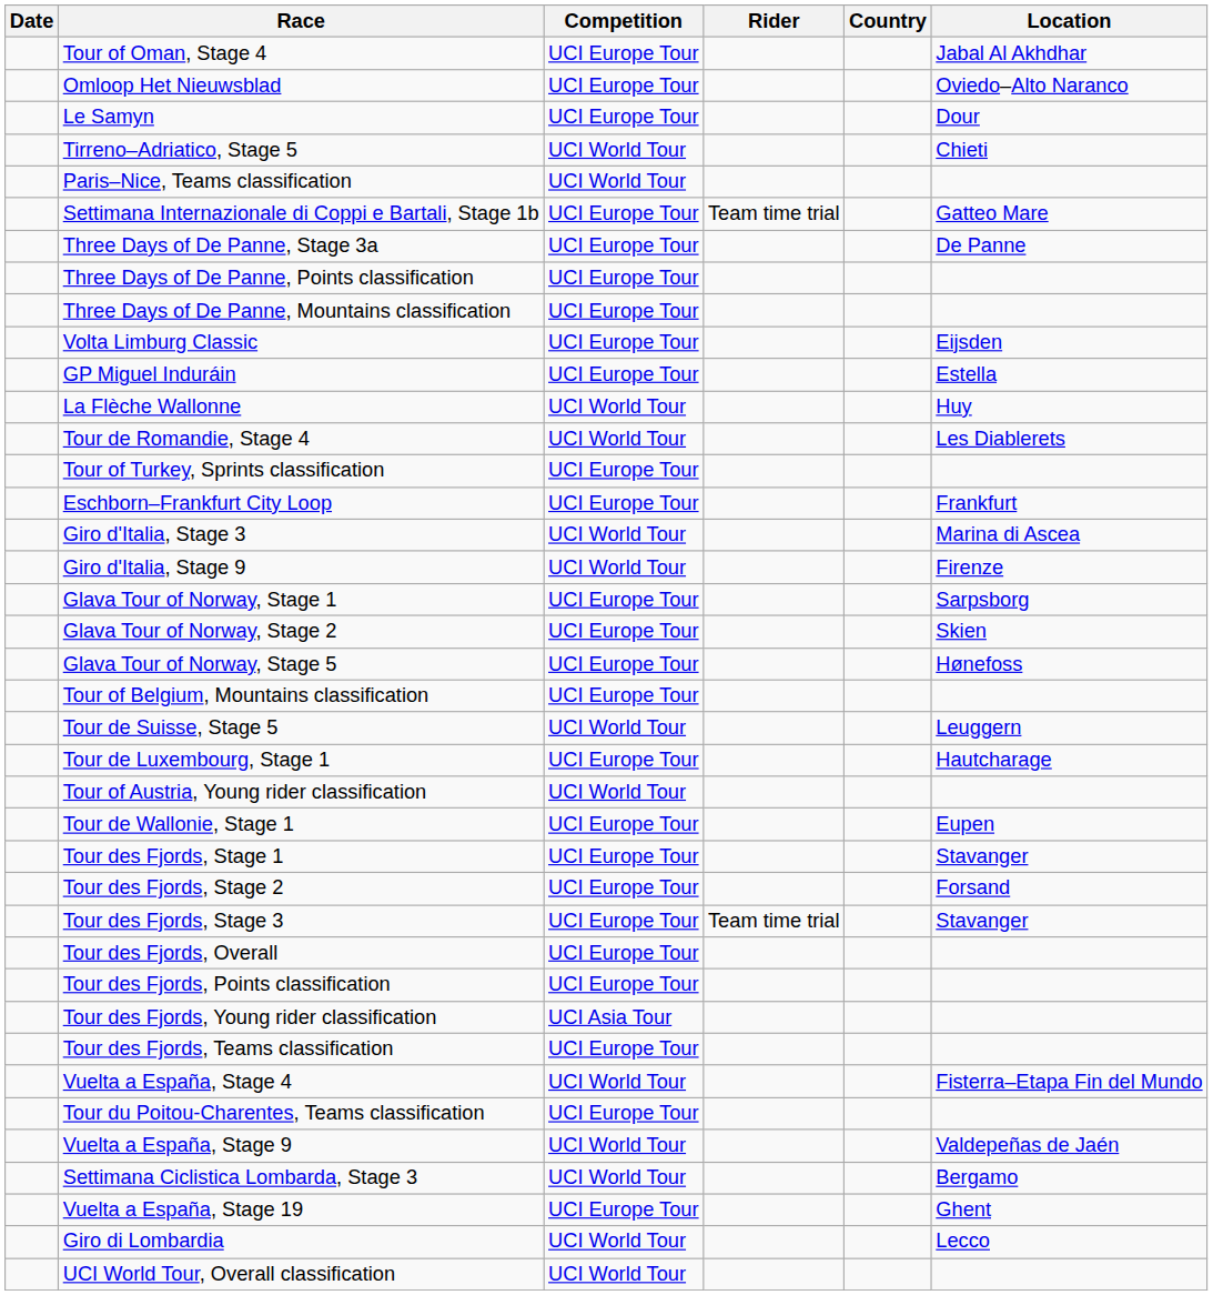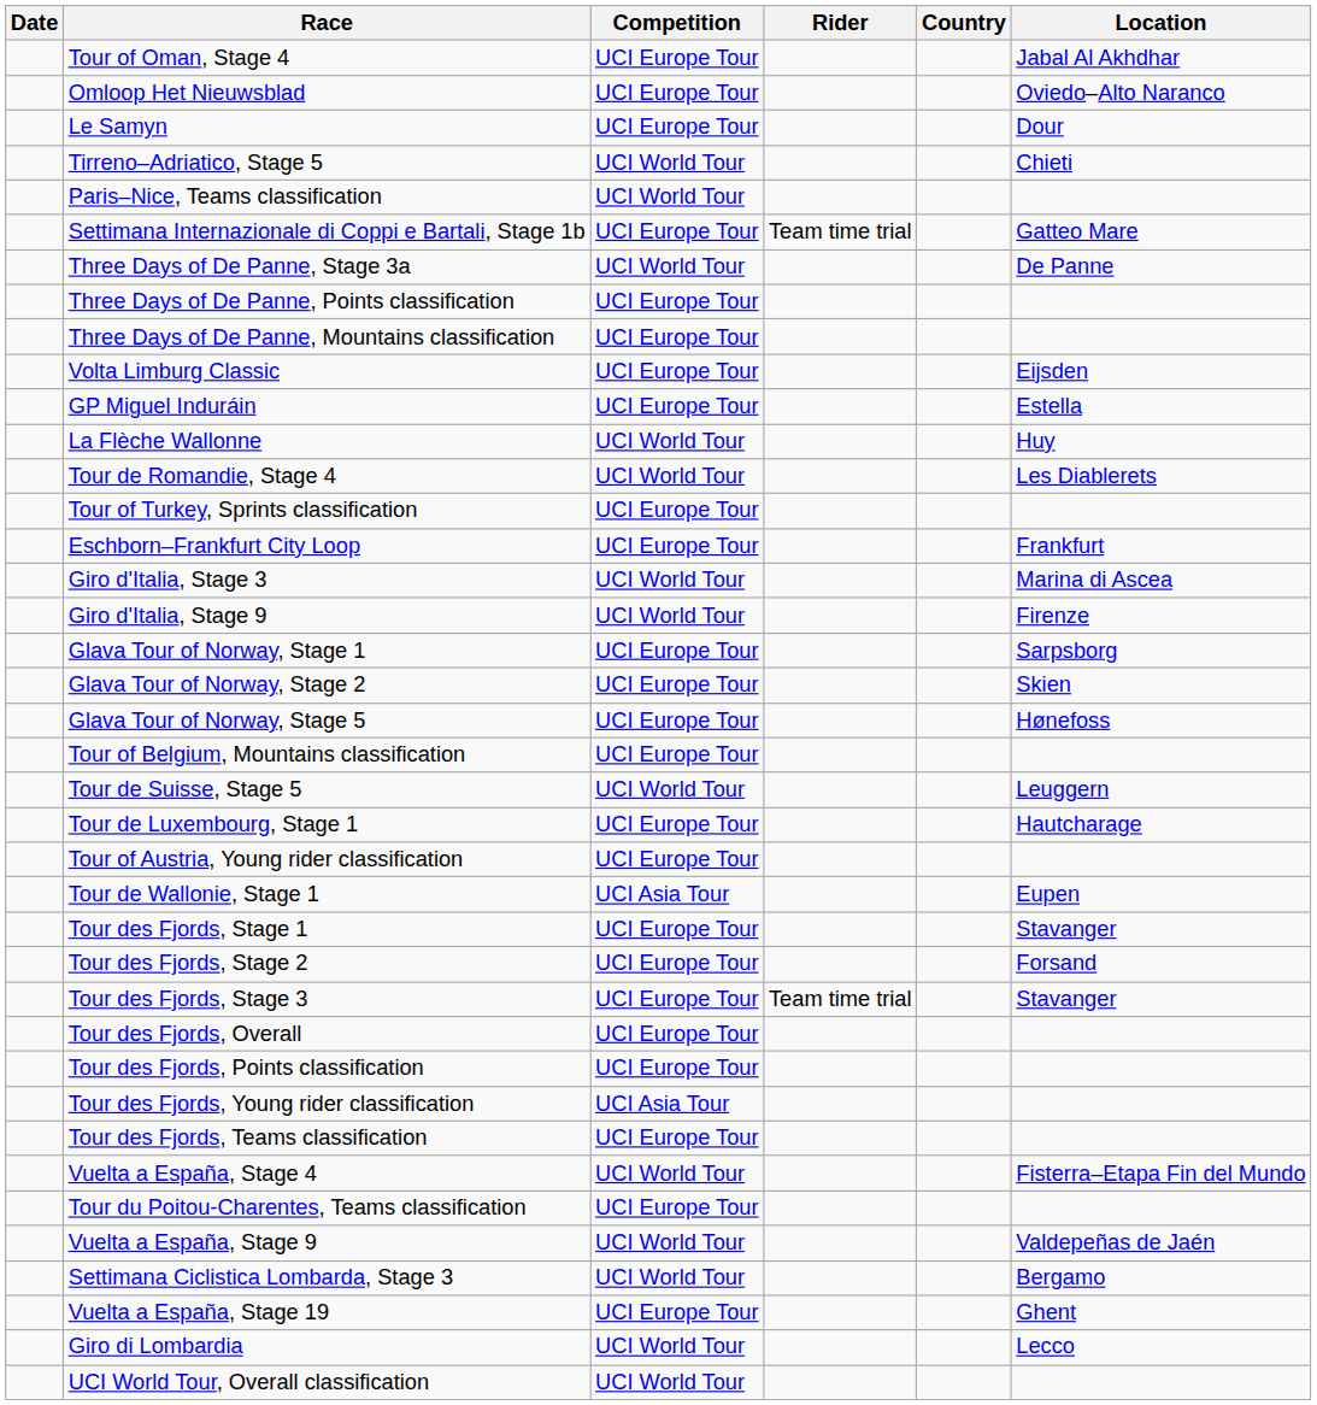 <table class="wikitable sortable">
 <tr>
 <th>Date</th>
 <th>Race</th>
 <th>Competition</th>
 <th>Rider</th>
 <th>Country</th>
 <th>Location</th>
 </tr>
 <tr>
 <td></td>
 <td><a href='#'>Tour of Oman</a>, Stage 4</td>
 <td><a href='#'>UCI Europe Tour</a></td>
 <td></td>
 <td></td>
 <td><a href='#'>Jabal Al Akhdhar</a></td>
 </tr>
 <tr>
 <td></td>
 <td><a href='#'>Omloop Het Nieuwsblad</a></td>
 <td><a href='#'>UCI Europe Tour</a></td>
 <td></td>
 <td></td>
 <td><a href='#'>Oviedo</a>–<a href='#'>Alto Naranco</a></td>
 </tr>
 <tr>
 <td></td>
 <td><a href='#'>Le Samyn</a></td>
 <td><a href='#'>UCI Europe Tour</a></td>
 <td></td>
 <td></td>
 <td><a href='#'>Dour</a></td>
 </tr>
 <tr>
 <td></td>
 <td><a href='#'>Tirreno–Adriatico</a>, Stage 5</td>
 <td><a href='#'>UCI World Tour</a></td>
 <td></td>
 <td></td>
 <td><a href='#'>Chieti</a></td>
 </tr>
 <tr>
 <td></td>
 <td><a href='#'>Paris–Nice</a>, Teams classification</td>
 <td><a href='#'>UCI World Tour</a></td>
 <td align="center"></td>
 <td></td>
 <td></td>
 </tr>
 <tr>
 <td></td>
 <td><a href='#'>Settimana Internazionale di Coppi e Bartali</a>, Stage 1b</td>
 <td><a href='#'>UCI Europe Tour</a></td>
 <td>Team time trial</td>
 <td></td>
 <td><a href='#'>Gatteo Mare</a></td>
 </tr>
 <tr>
 <td></td>
 <td><a href='#'>Three Days of De Panne</a>, Stage 3a</td>
-<td><a href='#'>UCI Europe Tour</a></td>
+<td><a href='#'>UCI World Tour</a></td>
 <td></td>
 <td></td>
 <td><a href='#'>De Panne</a></td>
 </tr>
 <tr>
 <td></td>
 <td><a href='#'>Three Days of De Panne</a>, Points classification</td>
 <td><a href='#'>UCI Europe Tour</a></td>
 <td></td>
 <td></td>
 <td></td>
 </tr>
 <tr>
 <td></td>
 <td><a href='#'>Three Days of De Panne</a>, Mountains classification</td>
 <td><a href='#'>UCI Europe Tour</a></td>
 <td></td>
 <td></td>
 <td></td>
 </tr>
 <tr>
 <td></td>
 <td><a href='#'>Volta Limburg Classic</a></td>
 <td><a href='#'>UCI Europe Tour</a></td>
 <td></td>
 <td></td>
 <td><a href='#'>Eijsden</a></td>
 </tr>
 <tr>
 <td></td>
 <td><a href='#'>GP Miguel Induráin</a></td>
 <td><a href='#'>UCI Europe Tour</a></td>
 <td></td>
 <td></td>
 <td><a href='#'>Estella</a></td>
 </tr>
 <tr>
 <td></td>
 <td><a href='#'>La Flèche Wallonne</a></td>
 <td><a href='#'>UCI World Tour</a></td>
 <td></td>
 <td></td>
 <td><a href='#'>Huy</a></td>
 </tr>
 <tr>
 <td></td>
 <td><a href='#'>Tour de Romandie</a>, Stage 4</td>
 <td><a href='#'>UCI World Tour</a></td>
 <td></td>
 <td></td>
 <td><a href='#'>Les Diablerets</a></td>
 </tr>
 <tr>
 <td></td>
 <td><a href='#'>Tour of Turkey</a>, Sprints classification</td>
 <td><a href='#'>UCI Europe Tour</a></td>
 <td></td>
 <td></td>
 <td></td>
 </tr>
 <tr>
 <td></td>
 <td><a href='#'>Eschborn–Frankfurt City Loop</a></td>
 <td><a href='#'>UCI Europe Tour</a></td>
 <td></td>
 <td></td>
 <td><a href='#'>Frankfurt</a></td>
 </tr>
 <tr>
 <td></td>
 <td><a href='#'>Giro d'Italia</a>, Stage 3</td>
 <td><a href='#'>UCI World Tour</a></td>
 <td></td>
 <td></td>
 <td><a href='#'>Marina di Ascea</a></td>
 </tr>
 <tr>
 <td></td>
 <td><a href='#'>Giro d'Italia</a>, Stage 9</td>
 <td><a href='#'>UCI World Tour</a></td>
 <td></td>
 <td></td>
 <td><a href='#'>Firenze</a></td>
 </tr>
 <tr>
 <td></td>
 <td><a href='#'>Glava Tour of Norway</a>, Stage 1</td>
 <td><a href='#'>UCI Europe Tour</a></td>
 <td></td>
 <td></td>
 <td><a href='#'>Sarpsborg</a></td>
 </tr>
 <tr>
 <td></td>
 <td><a href='#'>Glava Tour of Norway</a>, Stage 2</td>
 <td><a href='#'>UCI Europe Tour</a></td>
 <td></td>
 <td></td>
 <td><a href='#'>Skien</a></td>
 </tr>
 <tr>
 <td></td>
 <td><a href='#'>Glava Tour of Norway</a>, Stage 5</td>
 <td><a href='#'>UCI Europe Tour</a></td>
 <td></td>
 <td></td>
 <td><a href='#'>Hønefoss</a></td>
 </tr>
 <tr>
 <td></td>
 <td><a href='#'>Tour of Belgium</a>, Mountains classification</td>
 <td><a href='#'>UCI Europe Tour</a></td>
 <td></td>
 <td></td>
 <td></td>
 </tr>
 <tr>
 <td></td>
 <td><a href='#'>Tour de Suisse</a>, Stage 5</td>
 <td><a href='#'>UCI World Tour</a></td>
 <td></td>
 <td></td>
 <td><a href='#'>Leuggern</a></td>
 </tr>
 <tr>
 <td></td>
 <td><a href='#'>Tour de Luxembourg</a>, Stage 1</td>
 <td><a href='#'>UCI Europe Tour</a></td>
 <td></td>
 <td></td>
 <td><a href='#'>Hautcharage</a></td>
 </tr>
 <tr>
 <td></td>
 <td><a href='#'>Tour of Austria</a>, Young rider classification</td>
-<td><a href='#'>UCI World Tour</a></td>
+<td><a href='#'>UCI Europe Tour</a></td>
 <td></td>
 <td></td>
 <td></td>
 </tr>
 <tr>
 <td></td>
 <td><a href='#'>Tour de Wallonie</a>, Stage 1</td>
-<td><a href='#'>UCI Europe Tour</a></td>
+<td><a href='#'>UCI Asia Tour</a></td>
 <td></td>
 <td></td>
 <td><a href='#'>Eupen</a></td>
 </tr>
 <tr>
 <td></td>
 <td><a href='#'>Tour des Fjords</a>, Stage 1</td>
 <td><a href='#'>UCI Europe Tour</a></td>
 <td></td>
 <td></td>
 <td><a href='#'>Stavanger</a></td>
 </tr>
 <tr>
 <td></td>
 <td><a href='#'>Tour des Fjords</a>, Stage 2</td>
 <td><a href='#'>UCI Europe Tour</a></td>
 <td></td>
 <td></td>
 <td><a href='#'>Forsand</a></td>
 </tr>
 <tr>
 <td></td>
 <td><a href='#'>Tour des Fjords</a>, Stage 3</td>
 <td><a href='#'>UCI Europe Tour</a></td>
 <td>Team time trial</td>
 <td></td>
 <td><a href='#'>Stavanger</a></td>
 </tr>
 <tr>
 <td></td>
 <td><a href='#'>Tour des Fjords</a>, Overall</td>
 <td><a href='#'>UCI Europe Tour</a></td>
 <td></td>
 <td></td>
 <td></td>
 </tr>
 <tr>
 <td></td>
 <td><a href='#'>Tour des Fjords</a>, Points classification</td>
 <td><a href='#'>UCI Europe Tour</a></td>
 <td></td>
 <td></td>
 <td></td>
 </tr>
 <tr>
 <td></td>
 <td><a href='#'>Tour des Fjords</a>, Young rider classification</td>
 <td><a href='#'>UCI Asia Tour</a></td>
 <td></td>
 <td></td>
 <td></td>
 </tr>
 <tr>
 <td></td>
 <td><a href='#'>Tour des Fjords</a>, Teams classification</td>
 <td><a href='#'>UCI Europe Tour</a></td>
 <td align="center"></td>
 <td></td>
 <td></td>
 </tr>
 <tr>
 <td></td>
 <td><a href='#'>Vuelta a España</a>, Stage 4</td>
 <td><a href='#'>UCI World Tour</a></td>
 <td></td>
 <td></td>
 <td><a href='#'>Fisterra–Etapa Fin del Mundo</a></td>
 </tr>
 <tr>
 <td></td>
 <td><a href='#'>Tour du Poitou-Charentes</a>, Teams classification</td>
 <td><a href='#'>UCI Europe Tour</a></td>
 <td align="center"></td>
 <td></td>
 <td></td>
 </tr>
 <tr>
 <td></td>
 <td><a href='#'>Vuelta a España</a>, Stage 9</td>
 <td><a href='#'>UCI World Tour</a></td>
 <td></td>
 <td></td>
 <td><a href='#'>Valdepeñas de Jaén</a></td>
 </tr>
 <tr>
 <td></td>
 <td><a href='#'>Settimana Ciclistica Lombarda</a>, Stage 3</td>
 <td><a href='#'>UCI World Tour</a></td>
 <td></td>
 <td></td>
 <td><a href='#'>Bergamo</a></td>
 </tr>
 <tr>
 <td></td>
 <td><a href='#'>Vuelta a España</a>, Stage 19</td>
 <td><a href='#'>UCI Europe Tour</a></td>
 <td></td>
 <td></td>
 <td><a href='#'>Ghent</a></td>
 </tr>
 <tr>
 <td></td>
 <td><a href='#'>Giro di Lombardia</a></td>
 <td><a href='#'>UCI World Tour</a></td>
 <td></td>
 <td></td>
 <td><a href='#'>Lecco</a></td>
 </tr>
 <tr>
 <td></td>
 <td><a href='#'>UCI World Tour</a>, Overall classification</td>
 <td><a href='#'>UCI World Tour</a></td>
 <td></td>
 <td></td>
 <td></td>
 </tr>
 </table>
